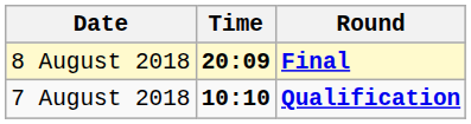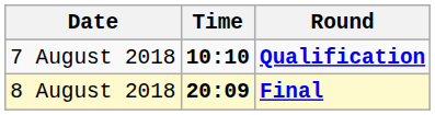 <table class="wikitable">
 <tr>
 <th>Date</th>
 <th>Time</th>
 <th>Round</th>
 </tr>
+<tr>
+<td>7 August 2018</td>
+<td><strong>10:10</strong></td>
+<td><strong><a href='#'>Qualification</a></strong></td>
+</tr>
 <tr style=background:lemonchiffon>
 <td>8 August 2018</td>
 <td><strong>20:09</strong></td>
 <td><strong><a href='#'>Final</a></strong></td>
 </tr>
-<tr>
-<td>7 August 2018</td>
-<td><strong>10:10</strong></td>
-<td><strong><a href='#'>Qualification</a></strong></td>
-</tr>
 </table>
